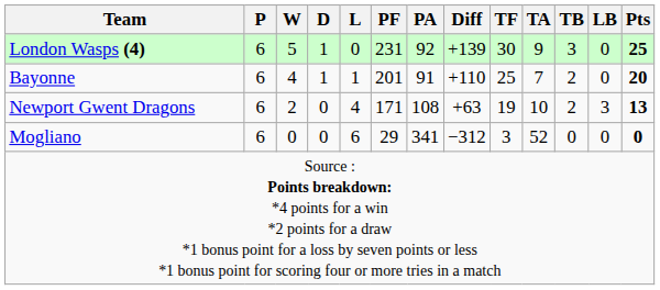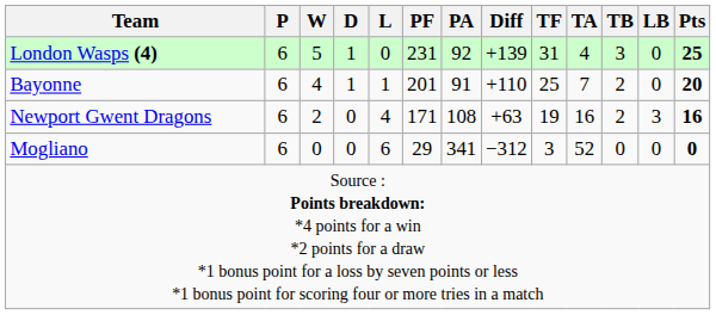 <table class="wikitable" style="text-align: center;">
 <tr>
 <th style="width:200px;">Team</th>
 <th width="20">P</th>
 <th width="20">W</th>
 <th width="20">D</th>
 <th width="20">L</th>
 <th width="20">PF</th>
 <th width="20">PA</th>
 <th width="20">Diff</th>
 <th width="20">TF</th>
 <th width="20">TA</th>
 <th width="20">TB</th>
 <th width="20">LB</th>
 <th width="20">Pts</th>
 </tr>
 <tr bgcolor="#ccffcc">
 <td align=left> <a href='#'>London Wasps</a> <strong>(4)</strong></td>
 <td>6</td>
 <td>5</td>
 <td>1</td>
 <td>0</td>
 <td>231</td>
 <td>92</td>
 <td>+139</td>
-<td>30</td>
-<td>9</td>
+<td>31</td>
+<td>4</td>
 <td>3</td>
 <td>0</td>
 <td><strong>25</strong></td>
 </tr>
 <tr>
 <td align=left> <a href='#'>Bayonne</a></td>
 <td>6</td>
 <td>4</td>
 <td>1</td>
 <td>1</td>
 <td>201</td>
 <td>91</td>
 <td>+110</td>
 <td>25</td>
 <td>7</td>
 <td>2</td>
 <td>0</td>
 <td><strong>20</strong></td>
 </tr>
 <tr>
 <td align=left> <a href='#'>Newport Gwent Dragons</a></td>
 <td>6</td>
 <td>2</td>
 <td>0</td>
 <td>4</td>
 <td>171</td>
 <td>108</td>
 <td>+63</td>
 <td>19</td>
-<td>10</td>
+<td>16</td>
 <td>2</td>
 <td>3</td>
-<td><strong>13</strong></td>
+<td><strong>16</strong></td>
 </tr>
 <tr>
 <td align=left> <a href='#'>Mogliano</a></td>
 <td>6</td>
 <td>0</td>
 <td>0</td>
 <td>6</td>
 <td>29</td>
 <td>341</td>
 <td>−312</td>
 <td>3</td>
 <td>52</td>
 <td>0</td>
 <td>0</td>
 <td><strong>0</strong></td>
 </tr>
 <tr |align=left|>
 <td colspan="14" style="border:0px"><small>Source :  <br><strong>Points breakdown:</strong><br>*4 points for a win<br>*2 points for a draw<br>*1 bonus point for a loss by seven points or less<br>*1 bonus point for scoring four or more tries in a match</small></td>
 </tr>
 </table>
